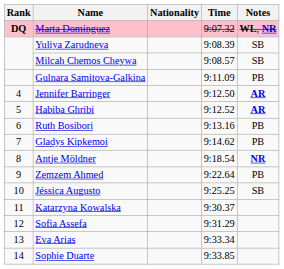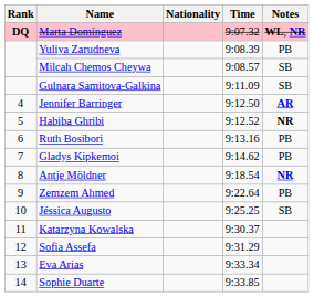 <table class="wikitable sortable" style="text-align:center">
 <tr>
 <th>Rank</th>
 <th>Name</th>
 <th>Nationality</th>
 <th>Time</th>
 <th>Notes</th>
 </tr>
 <tr bgcolor="pink">
 <td><strong>DQ</strong></td>
 <td align=left><s><a href='#'>Marta Domínguez</a></s></td>
 <td align=left><s></s></td>
 <td><s>9:07.32</s></td>
 <td><s> <strong>WL</strong>, <strong><a href='#'>NR</a></strong></s></td>
 </tr>
 <tr>
 <td rowspan="2"></td>
 <td align=left><a href='#'>Yuliya Zarudneva</a></td>
 <td align=left></td>
 <td>9:08.39</td>
-<td>SB</td>
+<td>PB</td>
 </tr>
 <tr>
 <td align="left"><a href='#'>Milcah Chemos Cheywa</a></td>
 <td align=left></td>
 <td>9:08.57</td>
 <td>SB</td>
 </tr>
 <tr>
 <td></td>
 <td align="left"><a href='#'>Gulnara Samitova-Galkina</a></td>
 <td align=left></td>
 <td>9:11.09</td>
-<td>PB</td>
+<td>SB</td>
 </tr>
 <tr>
 <td>4</td>
 <td align="left"><a href='#'>Jennifer Barringer</a></td>
 <td align=left></td>
 <td>9:12.50</td>
 <td><strong><a href='#'>AR</a></strong></td>
 </tr>
 <tr>
 <td>5</td>
 <td align="left"><a href='#'>Habiba Ghribi</a></td>
 <td align=left></td>
 <td>9:12.52</td>
-<td><strong><a href='#'>AR</a></strong></td>
+<td><strong>NR</strong></td>
 </tr>
 <tr>
 <td>6</td>
 <td align="left"><a href='#'>Ruth Bosibori</a></td>
 <td align=left></td>
 <td>9:13.16</td>
 <td>PB</td>
 </tr>
 <tr>
 <td>7</td>
 <td align="left"><a href='#'>Gladys Kipkemoi</a></td>
 <td align=left></td>
 <td>9:14.62</td>
 <td>PB</td>
 </tr>
 <tr>
 <td>8</td>
 <td align="left"><a href='#'>Antje Möldner</a></td>
 <td align=left></td>
 <td>9:18.54</td>
 <td><strong><a href='#'>NR</a></strong></td>
 </tr>
 <tr>
 <td>9</td>
 <td align="left"><a href='#'>Zemzem Ahmed</a></td>
 <td align=left></td>
 <td>9:22.64</td>
 <td>PB</td>
 </tr>
 <tr>
 <td>10</td>
 <td align="left"><a href='#'>Jéssica Augusto</a></td>
 <td align=left></td>
 <td>9:25.25</td>
 <td>SB</td>
 </tr>
 <tr>
 <td>11</td>
 <td align="left"><a href='#'>Katarzyna Kowalska</a></td>
 <td align=left></td>
 <td>9:30.37</td>
 <td></td>
 </tr>
 <tr>
 <td>12</td>
 <td align="left"><a href='#'>Sofia Assefa</a></td>
 <td align=left></td>
 <td>9:31.29</td>
 <td></td>
 </tr>
 <tr>
 <td>13</td>
 <td align="left"><a href='#'>Eva Arias</a></td>
 <td align=left></td>
 <td>9:33.34</td>
 <td></td>
 </tr>
 <tr>
 <td>14</td>
 <td align="left"><a href='#'>Sophie Duarte</a></td>
 <td align=left></td>
 <td>9:33.85</td>
 <td></td>
 </tr>
 </table>
